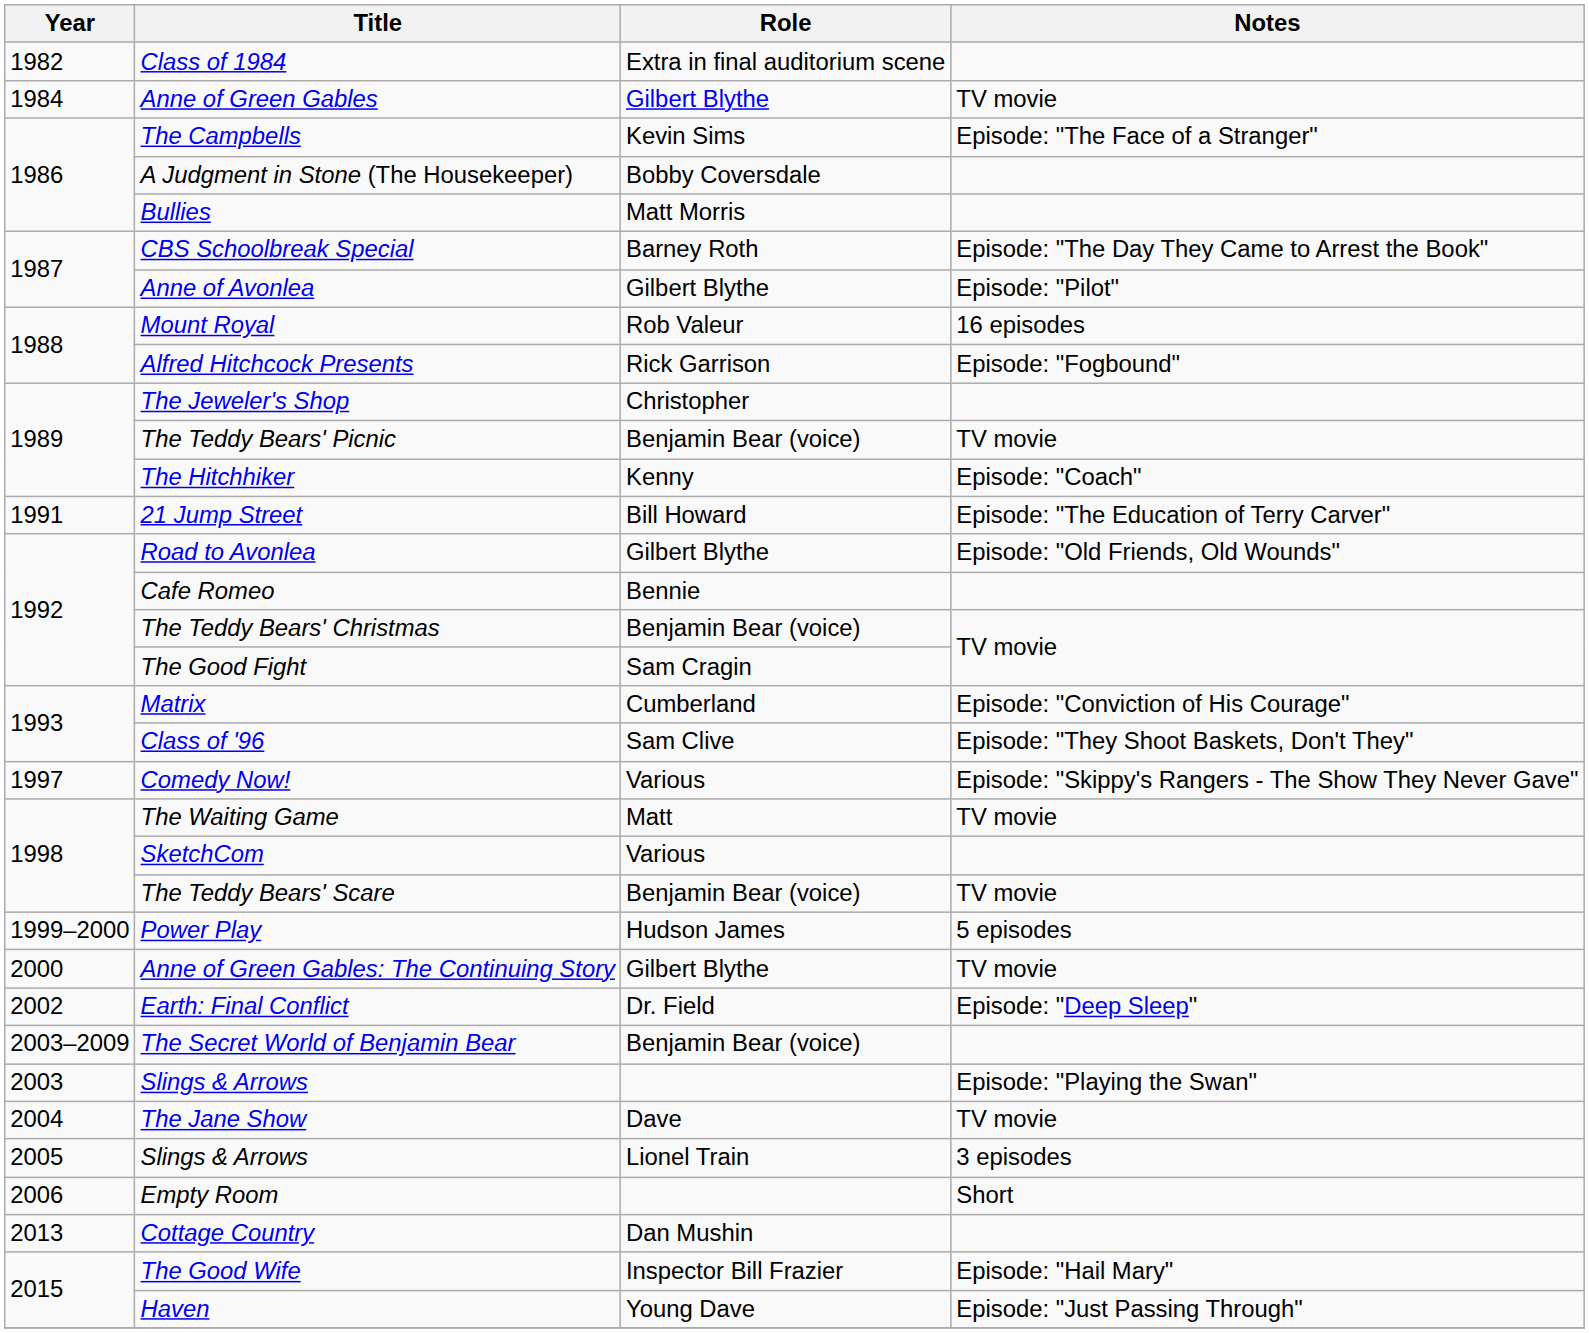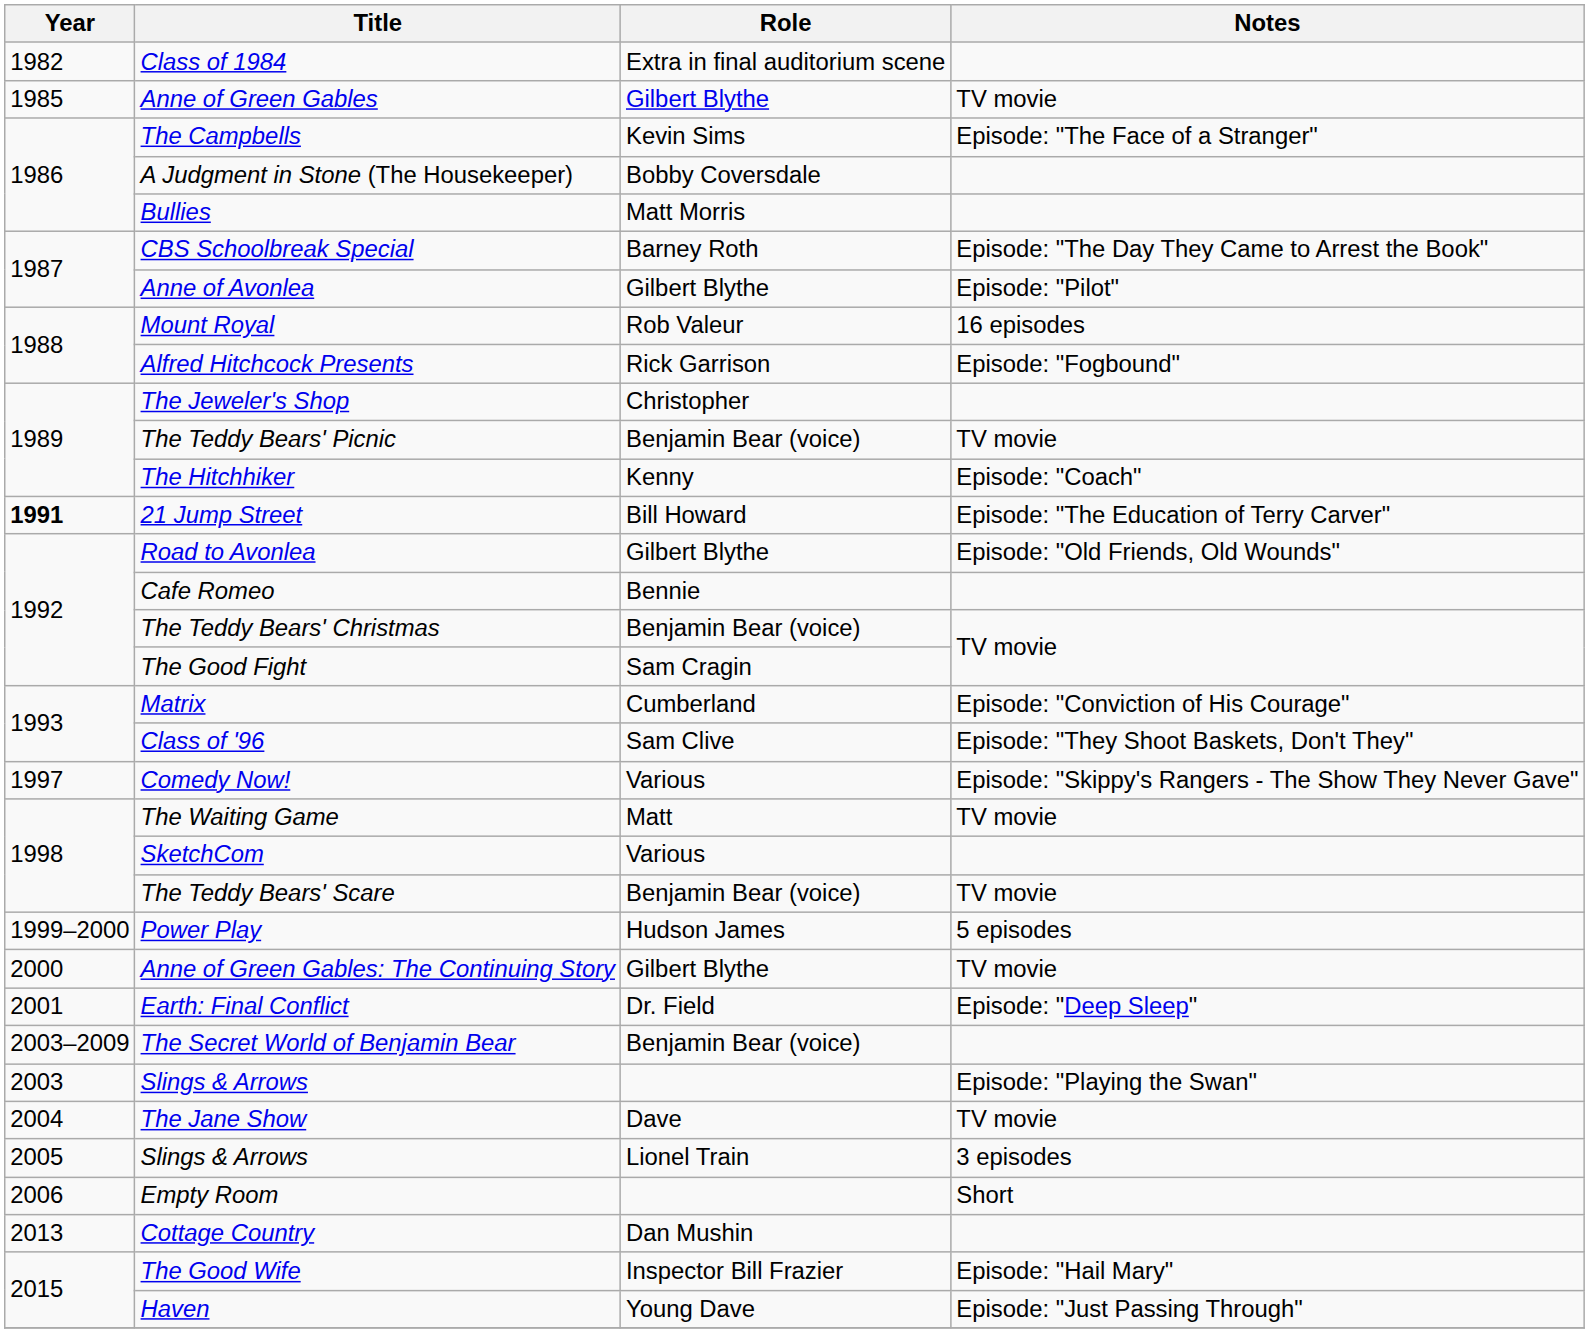 <table class="wikitable sortable">
 <tr>
 <th>Year</th>
 <th>Title</th>
 <th>Role</th>
 <th class="unsortable">Notes</th>
 </tr>
 <tr>
 <td>1982</td>
 <td><em><a href='#'>Class of 1984</a></em></td>
 <td>Extra in final auditorium scene</td>
 <td></td>
 </tr>
 <tr>
-<td>1984</td>
+<td>1985</td>
 <td><em><a href='#'>Anne of Green Gables</a></em></td>
 <td><a href='#'>Gilbert Blythe</a></td>
 <td>TV movie</td>
 </tr>
 <tr>
 <td rowspan=3>1986</td>
 <td data-sort-value="Campbells, The"><em><a href='#'>The Campbells</a></em></td>
 <td>Kevin Sims</td>
 <td>Episode: "The Face of a Stranger"</td>
 </tr>
 <tr>
 <td data-sort-value="Judgment in Stone, A"><em>A Judgment in Stone</em> (The Housekeeper)</td>
 <td>Bobby Coversdale</td>
 <td></td>
 </tr>
 <tr>
 <td><em><a href='#'>Bullies</a></em></td>
 <td>Matt Morris</td>
 <td></td>
 </tr>
 <tr>
 <td rowspan=2>1987</td>
 <td><em><a href='#'>CBS Schoolbreak Special</a></em></td>
 <td>Barney Roth</td>
 <td>Episode: "The Day They Came to Arrest the Book"</td>
 </tr>
 <tr>
 <td><em><a href='#'>Anne of Avonlea</a></em></td>
 <td>Gilbert Blythe</td>
 <td>Episode: "Pilot"</td>
 </tr>
 <tr>
 <td rowspan=2>1988</td>
 <td><em><a href='#'>Mount Royal</a></em></td>
 <td>Rob Valeur</td>
 <td>16 episodes</td>
 </tr>
 <tr>
 <td><em><a href='#'>Alfred Hitchcock Presents</a></em></td>
 <td>Rick Garrison</td>
 <td>Episode: "Fogbound"</td>
 </tr>
 <tr>
 <td rowspan=3>1989</td>
 <td data-sort-value="Jeweler's Shop, The"><em><a href='#'>The Jeweler's Shop</a></em></td>
 <td>Christopher</td>
 <td></td>
 </tr>
 <tr>
 <td data-sort-value="Teddy Bears' Picnic, The"><em>The Teddy Bears' Picnic</em></td>
 <td>Benjamin Bear (voice)</td>
 <td>TV movie</td>
 </tr>
 <tr>
 <td data-sort-value="Hitchhiker, The"><em><a href='#'>The Hitchhiker</a></em></td>
 <td>Kenny</td>
 <td>Episode: "Coach"</td>
 </tr>
 <tr>
-<td>1991</td>
+<td><strong>1991</strong></td>
 <td><em><a href='#'>21 Jump Street</a></em></td>
 <td>Bill Howard</td>
 <td>Episode: "The Education of Terry Carver"</td>
 </tr>
 <tr>
 <td rowspan=4>1992</td>
 <td><em><a href='#'>Road to Avonlea</a></em></td>
 <td>Gilbert Blythe</td>
 <td>Episode: "Old Friends, Old Wounds"</td>
 </tr>
 <tr>
 <td><em>Cafe Romeo</em></td>
 <td>Bennie</td>
 <td></td>
 </tr>
 <tr>
 <td data-sort-value="Teddy Bears' Christmas, The"><em>The Teddy Bears' Christmas</em></td>
 <td>Benjamin Bear (voice)</td>
 <td rowspan=2>TV movie</td>
 </tr>
 <tr>
 <td data-sort-value="Good Fight, The"><em>The Good Fight</em></td>
 <td>Sam Cragin</td>
 </tr>
 <tr>
 <td rowspan=2>1993</td>
 <td><em><a href='#'>Matrix</a></em></td>
 <td>Cumberland</td>
 <td>Episode: "Conviction of His Courage"</td>
 </tr>
 <tr>
 <td><em><a href='#'>Class of '96</a></em></td>
 <td>Sam Clive</td>
 <td>Episode: "They Shoot Baskets, Don't They"</td>
 </tr>
 <tr>
 <td>1997</td>
 <td><em><a href='#'>Comedy Now!</a></em></td>
 <td>Various</td>
 <td>Episode: "Skippy's Rangers - The Show They Never Gave"</td>
 </tr>
 <tr>
 <td rowspan=3>1998</td>
 <td data-sort-value="Waiting Game, The"><em>The Waiting Game</em></td>
 <td>Matt</td>
 <td>TV movie</td>
 </tr>
 <tr>
 <td><em><a href='#'>SketchCom</a></em></td>
 <td>Various</td>
 <td></td>
 </tr>
 <tr>
 <td data-sort-value="Teddy Bears' Scare, The"><em>The Teddy Bears' Scare</em></td>
 <td>Benjamin Bear (voice)</td>
 <td>TV movie</td>
 </tr>
 <tr>
 <td>1999–2000</td>
 <td><em><a href='#'>Power Play</a></em></td>
 <td>Hudson James</td>
 <td>5 episodes</td>
 </tr>
 <tr>
 <td>2000</td>
 <td><em><a href='#'>Anne of Green Gables: The Continuing Story</a></em></td>
 <td>Gilbert Blythe</td>
 <td>TV movie</td>
 </tr>
 <tr>
-<td>2002</td>
+<td>2001</td>
 <td><em><a href='#'>Earth: Final Conflict</a></em></td>
 <td>Dr. Field</td>
 <td>Episode: "<a href='#'>Deep Sleep</a>"</td>
 </tr>
 <tr>
 <td>2003–2009</td>
 <td data-sort-value="Secret World of Benjamin Bear, The"><em><a href='#'>The Secret World of Benjamin Bear</a></em></td>
 <td>Benjamin Bear (voice)</td>
 <td></td>
 </tr>
 <tr>
 <td>2003</td>
 <td><em><a href='#'>Slings & Arrows</a></em></td>
 <td></td>
 <td>Episode: "Playing the Swan"</td>
 </tr>
 <tr>
 <td>2004</td>
 <td data-sort-value="Jane Show, The"><em><a href='#'>The Jane Show</a></em></td>
 <td>Dave</td>
 <td>TV movie</td>
 </tr>
 <tr>
 <td>2005</td>
 <td><em>Slings & Arrows</em></td>
 <td>Lionel Train</td>
 <td>3 episodes</td>
 </tr>
 <tr>
 <td>2006</td>
 <td><em>Empty Room</em></td>
 <td></td>
 <td>Short</td>
 </tr>
 <tr>
 <td>2013</td>
 <td><em><a href='#'>Cottage Country</a></em></td>
 <td>Dan Mushin</td>
 <td></td>
 </tr>
 <tr>
 <td rowspan=2>2015</td>
 <td data-sort-value="Good Wife, The"><em><a href='#'>The Good Wife</a></em></td>
 <td>Inspector Bill Frazier</td>
 <td>Episode: "Hail Mary"</td>
 </tr>
 <tr>
 <td><em><a href='#'>Haven</a></em></td>
 <td>Young Dave</td>
 <td>Episode: "Just Passing Through"</td>
 </tr>
 <tr>
 </tr>
 </table>
